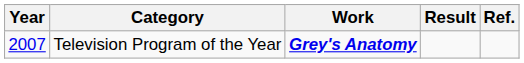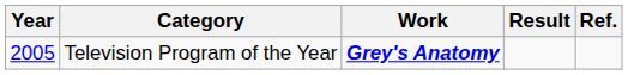 <table class="wikitable">
 <tr>
 <th>Year</th>
 <th>Category</th>
 <th>Work</th>
 <th>Result</th>
 <th>Ref.</th>
 </tr>
 <tr>
-<td><a href='#'>2007</a></td>
+<td><a href='#'>2005</a></td>
 <td>Television Program of the Year</td>
 <td><strong><em><a href='#'>Grey's Anatomy</a></em></strong></td>
 <td></td>
 <td></td>
 </tr>
 </table>
